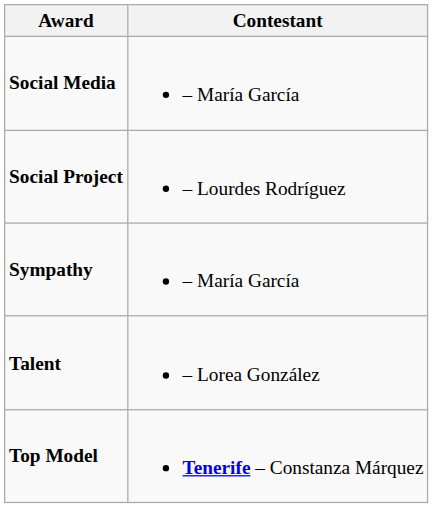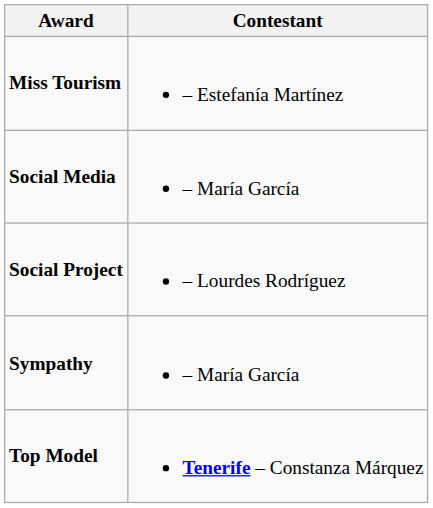 <table class="wikitable unsortable" style="font-size:95%;">
 <tr>
 <th>Award</th>
 <th>Contestant</th>
+</tr>
+<tr>
+<td><strong>Miss Tourism</strong></td>
+<td><br><ul><li><strong></strong> – Estefanía Martínez</li></ul></td>
 </tr>
 <tr>
 <td><strong>Social Media</strong></td>
 <td><br><ul><li><strong></strong> – María García</li></ul></td>
 </tr>
 <tr>
 <td><strong>Social Project</strong></td>
 <td><br><ul><li><strong></strong> – Lourdes Rodríguez</li></ul></td>
 </tr>
 <tr>
 <td><strong>Sympathy</strong></td>
 <td><br><ul><li><strong></strong> – María García</li></ul></td>
 </tr>
 <tr>
-<td><strong>Talent</strong></td>
-<td><br><ul><li><strong></strong> – Lorea González</li></ul></td>
-</tr>
-<tr>
 <td><strong>Top Model</strong></td>
 <td><br><ul><li> <strong><a href='#'>Tenerife</a></strong> – Constanza Márquez</li></ul></td>
 </tr>
 </table>
